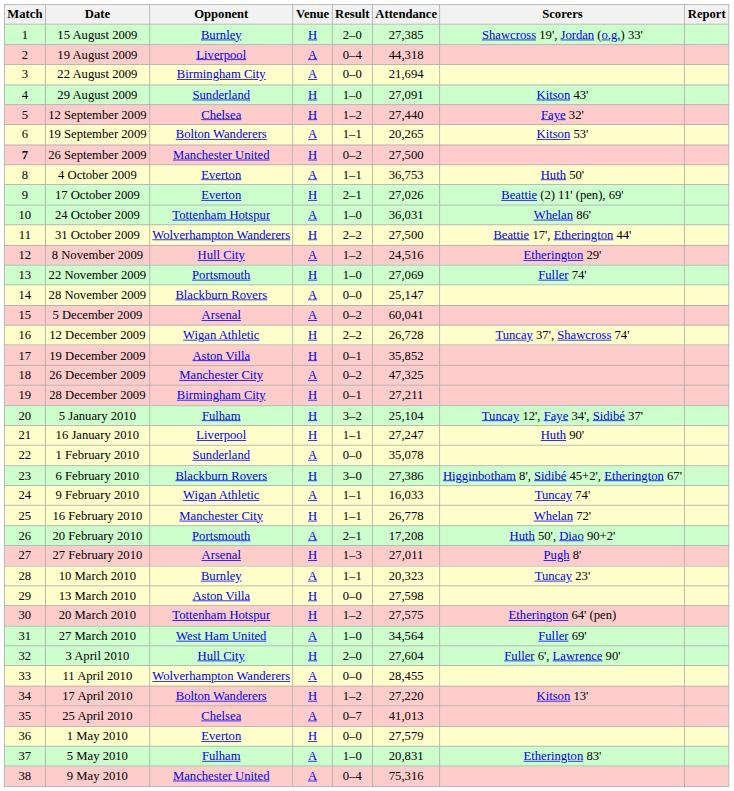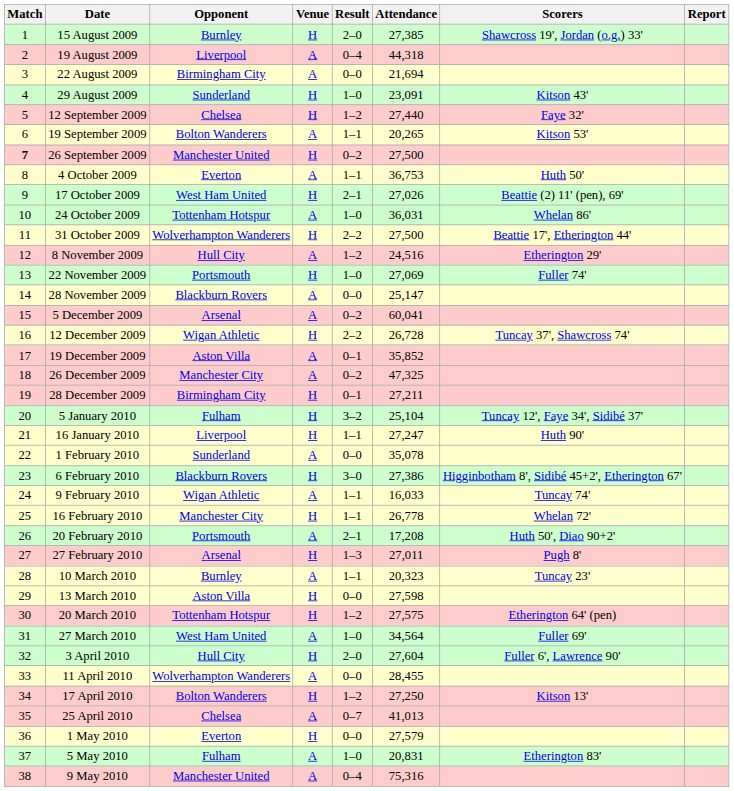 <table class="wikitable" style="font-size:100%; text-align:center">
 <tr>
 <th>Match</th>
 <th>Date</th>
 <th>Opponent</th>
 <th>Venue</th>
 <th>Result</th>
 <th>Attendance</th>
 <th>Scorers</th>
 <th>Report</th>
 </tr>
 <tr style="background-color: #CCFFCC;">
 <td>1</td>
 <td>15 August 2009</td>
 <td><a href='#'>Burnley</a></td>
 <td><a href='#'>H</a></td>
 <td>2–0</td>
 <td>27,385</td>
 <td><a href='#'>Shawcross</a> 19', <a href='#'>Jordan</a> (<a href='#'>o.g.</a>) 33'</td>
 <td></td>
 </tr>
 <tr style="background-color: #FFCCCC;">
 <td>2</td>
 <td>19 August 2009</td>
 <td><a href='#'>Liverpool</a></td>
 <td><a href='#'>A</a></td>
 <td>0–4</td>
 <td>44,318</td>
 <td></td>
 <td></td>
 </tr>
 <tr style="background-color: #FFFFCC;">
 <td>3</td>
 <td>22 August 2009</td>
 <td><a href='#'>Birmingham City</a></td>
 <td><a href='#'>A</a></td>
 <td>0–0</td>
 <td>21,694</td>
 <td></td>
 <td></td>
 </tr>
 <tr style="background-color: #CCFFCC;">
 <td>4</td>
 <td>29 August 2009</td>
 <td><a href='#'>Sunderland</a></td>
 <td><a href='#'>H</a></td>
 <td>1–0</td>
-<td>27,091</td>
+<td>23,091</td>
 <td><a href='#'>Kitson</a> 43'</td>
 <td></td>
 </tr>
 <tr style="background-color: #FFCCCC;">
 <td>5</td>
 <td>12 September 2009</td>
 <td><a href='#'>Chelsea</a></td>
 <td><a href='#'>H</a></td>
 <td>1–2</td>
 <td>27,440</td>
 <td><a href='#'>Faye</a> 32'</td>
 <td></td>
 </tr>
 <tr style="background-color: #FFFFCC;">
 <td>6</td>
 <td>19 September 2009</td>
 <td><a href='#'>Bolton Wanderers</a></td>
 <td><a href='#'>A</a></td>
 <td>1–1</td>
 <td>20,265</td>
 <td><a href='#'>Kitson</a> 53'</td>
 <td></td>
 </tr>
 <tr style="background-color: #FFCCCC;">
 <td><strong>7</strong></td>
 <td>26 September 2009</td>
 <td><a href='#'>Manchester United</a></td>
 <td><a href='#'>H</a></td>
 <td>0–2</td>
 <td>27,500</td>
 <td></td>
 <td></td>
 </tr>
 <tr style="background-color: #FFFFCC;">
 <td>8</td>
 <td>4 October 2009</td>
 <td><a href='#'>Everton</a></td>
 <td><a href='#'>A</a></td>
 <td>1–1</td>
 <td>36,753</td>
 <td><a href='#'>Huth</a> 50'</td>
 <td></td>
 </tr>
 <tr style="background-color: #CCFFCC;">
 <td>9</td>
 <td>17 October 2009</td>
-<td><a href='#'>Everton</a></td>
+<td><a href='#'>West Ham United</a></td>
 <td><a href='#'>H</a></td>
 <td>2–1</td>
 <td>27,026</td>
 <td><a href='#'>Beattie</a> (2) 11' (pen), 69'</td>
 <td></td>
 </tr>
 <tr style="background-color: #CCFFCC;">
 <td>10</td>
 <td>24 October 2009</td>
 <td><a href='#'>Tottenham Hotspur</a></td>
 <td><a href='#'>A</a></td>
 <td>1–0</td>
 <td>36,031</td>
 <td><a href='#'>Whelan</a> 86'</td>
 <td></td>
 </tr>
 <tr style="background-color: #FFFFCC;">
 <td>11</td>
 <td>31 October 2009</td>
 <td><a href='#'>Wolverhampton Wanderers</a></td>
 <td><a href='#'>H</a></td>
 <td>2–2</td>
 <td>27,500</td>
 <td><a href='#'>Beattie</a> 17', <a href='#'>Etherington</a> 44'</td>
 <td></td>
 </tr>
 <tr style="background-color: #FFCCCC;">
 <td>12</td>
 <td>8 November 2009</td>
 <td><a href='#'>Hull City</a></td>
 <td><a href='#'>A</a></td>
 <td>1–2</td>
 <td>24,516</td>
 <td><a href='#'>Etherington</a> 29'</td>
 <td></td>
 </tr>
 <tr style="background-color: #CCFFCC;">
 <td>13</td>
 <td>22 November 2009</td>
 <td><a href='#'>Portsmouth</a></td>
 <td><a href='#'>H</a></td>
 <td>1–0</td>
 <td>27,069</td>
 <td><a href='#'>Fuller</a> 74'</td>
 <td></td>
 </tr>
 <tr style="background-color: #FFFFCC;">
 <td>14</td>
 <td>28 November 2009</td>
 <td><a href='#'>Blackburn Rovers</a></td>
 <td><a href='#'>A</a></td>
 <td>0–0</td>
 <td>25,147</td>
 <td></td>
 <td></td>
 </tr>
 <tr style="background-color: #FFCCCC;">
 <td>15</td>
 <td>5 December 2009</td>
 <td><a href='#'>Arsenal</a></td>
 <td><a href='#'>A</a></td>
 <td>0–2</td>
 <td>60,041</td>
 <td></td>
 <td></td>
 </tr>
 <tr style="background-color: #FFFFCC;">
 <td>16</td>
 <td>12 December 2009</td>
 <td><a href='#'>Wigan Athletic</a></td>
 <td><a href='#'>H</a></td>
 <td>2–2</td>
 <td>26,728</td>
 <td><a href='#'>Tuncay</a> 37', <a href='#'>Shawcross</a> 74'</td>
 <td></td>
 </tr>
 <tr style="background-color: #FFCCCC;">
 <td>17</td>
 <td>19 December 2009</td>
 <td><a href='#'>Aston Villa</a></td>
-<td><a href='#'>H</a></td>
+<td><a href='#'>A</a></td>
 <td>0–1</td>
 <td>35,852</td>
 <td></td>
 <td></td>
 </tr>
 <tr style="background-color: #FFCCCC;">
 <td>18</td>
 <td>26 December 2009</td>
 <td><a href='#'>Manchester City</a></td>
 <td><a href='#'>A</a></td>
 <td>0–2</td>
 <td>47,325</td>
 <td></td>
 <td></td>
 </tr>
 <tr style="background-color: #FFCCCC;">
 <td>19</td>
 <td>28 December 2009</td>
 <td><a href='#'>Birmingham City</a></td>
 <td><a href='#'>H</a></td>
 <td>0–1</td>
 <td>27,211</td>
 <td></td>
 <td></td>
 </tr>
 <tr style="background-color: #CCFFCC;">
 <td>20</td>
 <td>5 January 2010</td>
 <td><a href='#'>Fulham</a></td>
 <td><a href='#'>H</a></td>
 <td>3–2</td>
 <td>25,104</td>
 <td><a href='#'>Tuncay</a> 12', <a href='#'>Faye</a> 34', <a href='#'>Sidibé</a> 37'</td>
 <td></td>
 </tr>
 <tr style="background-color: #FFFFCC;">
 <td>21</td>
 <td>16 January 2010</td>
 <td><a href='#'>Liverpool</a></td>
 <td><a href='#'>H</a></td>
 <td>1–1</td>
 <td>27,247</td>
 <td><a href='#'>Huth</a> 90'</td>
 <td></td>
 </tr>
 <tr style="background-color: #FFFFCC;">
 <td>22</td>
 <td>1 February 2010</td>
 <td><a href='#'>Sunderland</a></td>
 <td><a href='#'>A</a></td>
 <td>0–0</td>
 <td>35,078</td>
 <td></td>
 <td></td>
 </tr>
 <tr style="background-color: #CCFFCC;">
 <td>23</td>
 <td>6 February 2010</td>
 <td><a href='#'>Blackburn Rovers</a></td>
 <td><a href='#'>H</a></td>
 <td>3–0</td>
 <td>27,386</td>
 <td><a href='#'>Higginbotham</a> 8', <a href='#'>Sidibé</a> 45+2', <a href='#'>Etherington</a> 67'</td>
 <td></td>
 </tr>
 <tr style="background-color: #FFFFCC;">
 <td>24</td>
 <td>9 February 2010</td>
 <td><a href='#'>Wigan Athletic</a></td>
 <td><a href='#'>A</a></td>
 <td>1–1</td>
 <td>16,033</td>
 <td><a href='#'>Tuncay</a> 74'</td>
 <td></td>
 </tr>
 <tr style="background-color: #FFFFCC;">
 <td>25</td>
 <td>16 February 2010</td>
 <td><a href='#'>Manchester City</a></td>
 <td><a href='#'>H</a></td>
 <td>1–1</td>
 <td>26,778</td>
 <td><a href='#'>Whelan</a> 72'</td>
 <td></td>
 </tr>
 <tr style="background-color: #CCFFCC;">
 <td>26</td>
 <td>20 February 2010</td>
 <td><a href='#'>Portsmouth</a></td>
 <td><a href='#'>A</a></td>
 <td>2–1</td>
 <td>17,208</td>
 <td><a href='#'>Huth</a> 50', <a href='#'>Diao</a> 90+2'</td>
 <td></td>
 </tr>
 <tr style="background-color: #FFCCCC;">
 <td>27</td>
 <td>27 February 2010</td>
 <td><a href='#'>Arsenal</a></td>
 <td><a href='#'>H</a></td>
 <td>1–3</td>
 <td>27,011</td>
 <td><a href='#'>Pugh</a> 8'</td>
 <td></td>
 </tr>
 <tr style="background-color: #FFFFCC;">
 <td>28</td>
 <td>10 March 2010</td>
 <td><a href='#'>Burnley</a></td>
 <td><a href='#'>A</a></td>
 <td>1–1</td>
 <td>20,323</td>
 <td><a href='#'>Tuncay</a> 23'</td>
 <td></td>
 </tr>
 <tr style="background-color: #FFFFCC;">
 <td>29</td>
 <td>13 March 2010</td>
 <td><a href='#'>Aston Villa</a></td>
 <td><a href='#'>H</a></td>
 <td>0–0</td>
 <td>27,598</td>
 <td></td>
 <td></td>
 </tr>
 <tr style="background-color: #FFCCCC;">
 <td>30</td>
 <td>20 March 2010</td>
 <td><a href='#'>Tottenham Hotspur</a></td>
 <td><a href='#'>H</a></td>
 <td>1–2</td>
 <td>27,575</td>
 <td><a href='#'>Etherington</a> 64' (pen)</td>
 <td></td>
 </tr>
 <tr style="background-color: #CCFFCC;">
 <td>31</td>
 <td>27 March 2010</td>
 <td><a href='#'>West Ham United</a></td>
 <td><a href='#'>A</a></td>
 <td>1–0</td>
 <td>34,564</td>
 <td><a href='#'>Fuller</a> 69'</td>
 <td></td>
 </tr>
 <tr style="background-color: #CCFFCC;">
 <td>32</td>
 <td>3 April 2010</td>
 <td><a href='#'>Hull City</a></td>
 <td><a href='#'>H</a></td>
 <td>2–0</td>
 <td>27,604</td>
 <td><a href='#'>Fuller</a> 6', <a href='#'>Lawrence</a> 90'</td>
 <td></td>
 </tr>
 <tr style="background-color: #FFFFCC;">
 <td>33</td>
 <td>11 April 2010</td>
 <td><a href='#'>Wolverhampton Wanderers</a></td>
 <td><a href='#'>A</a></td>
 <td>0–0</td>
 <td>28,455</td>
 <td></td>
 <td></td>
 </tr>
 <tr style="background-color: #FFCCCC;">
 <td>34</td>
 <td>17 April 2010</td>
 <td><a href='#'>Bolton Wanderers</a></td>
 <td><a href='#'>H</a></td>
 <td>1–2</td>
-<td>27,220</td>
+<td>27,250</td>
 <td><a href='#'>Kitson</a> 13'</td>
 <td></td>
 </tr>
 <tr style="background-color: #FFCCCC;">
 <td>35</td>
 <td>25 April 2010</td>
 <td><a href='#'>Chelsea</a></td>
 <td><a href='#'>A</a></td>
 <td>0–7</td>
 <td>41,013</td>
 <td></td>
 <td></td>
 </tr>
 <tr style="background-color: #FFFFCC;">
 <td>36</td>
 <td>1 May 2010</td>
 <td><a href='#'>Everton</a></td>
 <td><a href='#'>H</a></td>
 <td>0–0</td>
 <td>27,579</td>
 <td></td>
 <td></td>
 </tr>
 <tr style="background-color: #CCFFCC;">
 <td>37</td>
 <td>5 May 2010</td>
 <td><a href='#'>Fulham</a></td>
 <td><a href='#'>A</a></td>
 <td>1–0</td>
 <td>20,831</td>
 <td><a href='#'>Etherington</a> 83'</td>
 <td></td>
 </tr>
 <tr style="background-color: #FFCCCC;">
 <td>38</td>
 <td>9 May 2010</td>
 <td><a href='#'>Manchester United</a></td>
 <td><a href='#'>A</a></td>
 <td>0–4</td>
 <td>75,316</td>
 <td></td>
 <td></td>
 </tr>
 </table>
